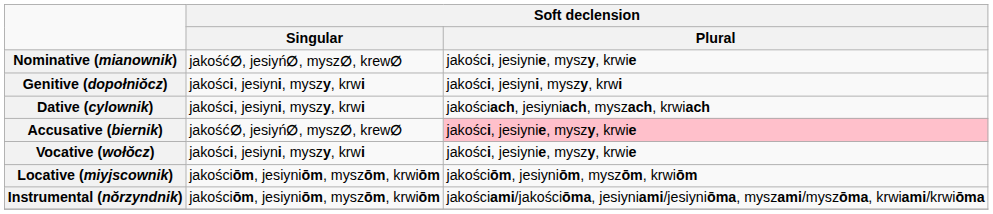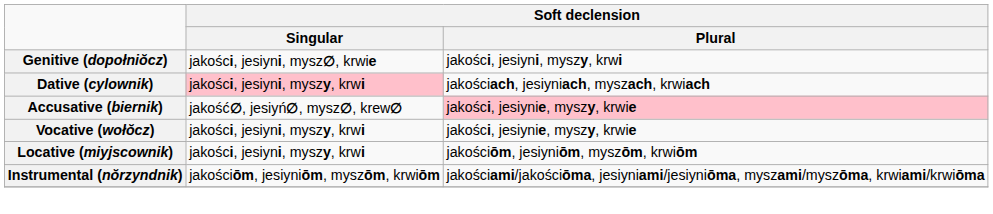 <table class="wikitable">
 <tr>
 <td rowspan="2"></td>
 <th colspan="2">Soft declension</th>
 </tr>
 <tr>
 <th>Singular</th>
 <th>Plural</th>
 </tr>
 <tr>
-<th>Nominative (<em>mianownik</em>)</th>
-<td>jakość<strong>∅</strong>, jesiyń<strong>∅</strong>, mysz<strong>∅</strong>, krew<strong>∅</strong></td>
-<td>jakośc<strong>i</strong>, jesiyni<strong>e</strong>,  mysz<strong>y</strong>, krwi<strong>e</strong></td>
-</tr>
-<tr>
 <th>Genitive (<em>dopołniŏcz</em>)</th>
-<td>jakośc<strong>i</strong>, jesiyn<strong>i</strong>, mysz<strong>y</strong>, krw<strong>i</strong></td>
+<td>jakośc<strong>i</strong>, jesiyn<strong>i</strong>, mysz<strong>∅</strong>, krwi<strong>e</strong></td>
 <td>jakośc<strong>i</strong>, jesiyn<strong>i</strong>,  mysz<strong>y</strong>, krw<strong>i</strong></td>
 </tr>
 <tr>
 <th>Dative (<em>cylownik</em>)</th>
-<td>jakośc<strong>i</strong>, jesiyn<strong>i</strong>, mysz<strong>y</strong>, krw<strong>i</strong></td>
+<td style="background: pink;">jakośc<strong>i</strong>, jesiyn<strong>i</strong>, mysz<strong>y</strong>, krw<strong>i</strong></td>
 <td>jakości<strong>ach</strong>, jesiyni<strong>ach</strong>,  mysz<strong>ach</strong>, krwi<strong>ach</strong></td>
 </tr>
 <tr>
 <th>Accusative (<em>biernik</em>)</th>
 <td>jakość<strong>∅</strong>, jesiyń<strong>∅</strong>, mysz<strong>∅</strong>, krew<strong>∅</strong></td>
 <td style="background: pink;">jakośc<strong>i</strong>, jesiyni<strong>e</strong>,  mysz<strong>y</strong>, krwi<strong>e</strong></td>
 </tr>
 <tr>
 <th>Vocative (<em>wołŏcz</em>)</th>
 <td>jakośc<strong>i</strong>, jesiyn<strong>i</strong>, mysz<strong>y</strong>, krw<strong>i</strong></td>
 <td>jakośc<strong>i</strong>, jesiyni<strong>e</strong>,  mysz<strong>y</strong>, krwi<strong>e</strong></td>
 </tr>
 <tr>
 <th>Locative (<em>miyjscownik</em>)</th>
-<td>jakości<strong>ōm</strong>, jesiyni<strong>ōm</strong>, mysz<strong>ōm</strong>, krwi<strong>ōm</strong></td>
+<td>jakośc<strong>i</strong>, jesiyn<strong>i</strong>, mysz<strong>y</strong>, krw<strong>i</strong></td>
 <td>jakości<strong>ōm</strong>, jesiyni<strong>ōm</strong>,  mysz<strong>ōm</strong>, krwi<strong>ōm</strong></td>
 </tr>
 <tr>
 <th>Instrumental (<em>nŏrzyndnik</em>)</th>
 <td>jakości<strong>ōm</strong>, jesiyni<strong>ōm</strong>, mysz<strong>ōm</strong>, krwi<strong>ōm</strong></td>
 <td>jakości<strong>ami</strong>/jakości<strong>ōma</strong>, jesiyni<strong>ami</strong>/jesiyni<strong>ōma</strong>,  mysz<strong>ami</strong>/mysz<strong>ōma</strong>, krwi<strong>ami</strong>/krwi<strong>ōma</strong></td>
 </tr>
 <tr>
 </tr>
 </table>
